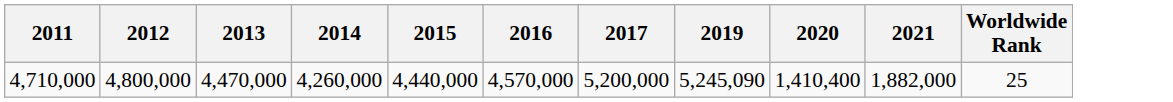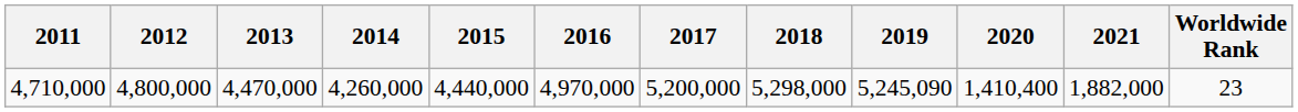 <table class="wikitable" style="text-align:center">
 <tr>
 <th>2011</th>
 <th>2012</th>
 <th>2013</th>
 <th>2014</th>
 <th>2015</th>
 <th>2016</th>
 <th>2017</th>
+<th>2018</th>
 <th>2019</th>
 <th>2020</th>
 <th>2021</th>
 <th>Worldwide Rank</th>
 </tr>
 <tr>
 <td>4,710,000</td>
 <td>4,800,000</td>
 <td>4,470,000</td>
 <td>4,260,000</td>
 <td>4,440,000</td>
-<td>4,570,000</td>
+<td>4,970,000</td>
 <td>5,200,000</td>
+<td>5,298,000</td>
 <td>5,245,090</td>
 <td>1,410,400</td>
 <td>1,882,000</td>
-<td>25</td>
+<td>23</td>
 </tr>
 </table>
